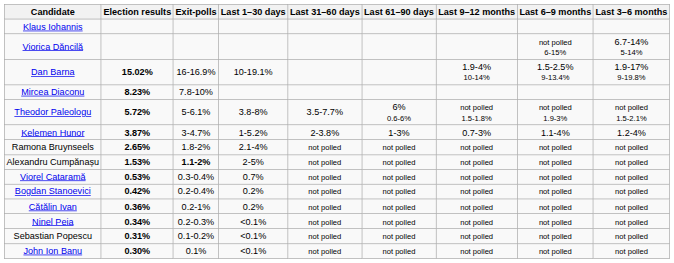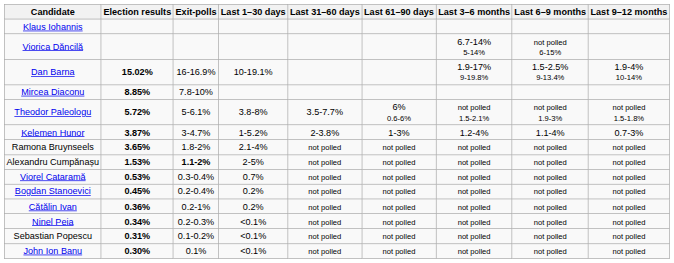 <table class="wikitable" style="text-align:center;font-size:small;">
 <tr>
 <th>Candidate</th>
 <th>Election results</th>
 <th>Exit-polls</th>
 <th>Last 1–30 days</th>
 <th>Last 31–60 days</th>
 <th>Last 61–90 days</th>
+<th>Last 3–6 months</th>
+<th>Last 6–9 months</th>
 <th>Last 9–12 months</th>
-<th>Last 6–9 months</th>
-<th>Last 3–6 months</th>
 </tr>
 <tr>
 <td><a href='#'>Klaus Iohannis</a></td>
 <td> </td>
 <td> </td>
 <td> </td>
 <td> </td>
 <td> </td>
+<td> </td>
 <td></td>
 <td></td>
-<td> </td>
 </tr>
 <tr>
 <td><a href='#'>Viorica Dăncilă</a></td>
 <td> </td>
 <td> </td>
 <td> </td>
 <td> </td>
 <td> </td>
+<td>6.7-14% <br><small>5-14% </small></td>
+<td><small>not polled</small><br><small>6-15% </small></td>
 <td></td>
-<td><small>not polled</small><br><small>6-15% </small></td>
-<td>6.7-14% <br><small>5-14% </small></td>
 </tr>
 <tr>
 <td><a href='#'>Dan Barna</a></td>
 <td><strong>15.02%</strong> </td>
 <td>16-16.9% </td>
 <td>10-19.1% </td>
 <td> </td>
 <td> </td>
+<td>1.9-17% <br><small>9-19.8% </small></td>
+<td>1.5-2.5% <br><small>9-13.4% </small></td>
 <td>1.9-4%<br><small>10-14%</small></td>
-<td>1.5-2.5% <br><small>9-13.4% </small></td>
-<td>1.9-17% <br><small>9-19.8% </small></td>
 </tr>
 <tr>
 <td><a href='#'>Mircea Diaconu</a></td>
-<td><strong>8.23%</strong> </td>
+<td><strong>8.85%</strong> </td>
 <td>7.8-10% </td>
 <td> </td>
 <td> </td>
 <td></td>
 <td></td>
 <td></td>
 <td></td>
 </tr>
 <tr>
 <td><a href='#'>Theodor Paleologu</a></td>
 <td><strong>5.72%</strong> </td>
 <td>5-6.1% </td>
 <td>3.8-8% </td>
 <td>3.5-7.7% </td>
 <td>6% <br><small>0.6-6% </small></td>
+<td><small>not polled</small><br><small>1.5-2.1% </small></td>
+<td><small>not polled</small><br><small>1.9-3% </small></td>
 <td><small>not polled</small><br><small>1.5-1.8%</small></td>
-<td><small>not polled</small><br><small>1.9-3% </small></td>
-<td><small>not polled</small><br><small>1.5-2.1% </small></td>
 </tr>
 <tr>
 <td><a href='#'>Kelemen Hunor</a></td>
 <td><strong>3.87%</strong> </td>
 <td>3-4.7% </td>
 <td>1-5.2% </td>
 <td>2-3.8% </td>
 <td>1-3% </td>
+<td>1.2-4% </td>
+<td>1.1-4% </td>
 <td>0.7-3%</td>
-<td>1.1-4% </td>
-<td>1.2-4% </td>
 </tr>
 <tr>
 <td>Ramona Bruynseels</td>
-<td><strong>2.65%</strong> </td>
+<td><strong>3.65%</strong> </td>
 <td>1.8-2% </td>
 <td>2.1-4%</td>
 <td><small>not polled</small></td>
 <td><small>not polled</small></td>
 <td><small>not polled</small></td>
 <td><small>not polled</small></td>
 <td><small>not polled</small></td>
 </tr>
 <tr>
 <td>Alexandru Cumpănașu</td>
 <td><strong>1.53%</strong> </td>
 <td><strong>1.1-2% </strong></td>
 <td>2-5%</td>
 <td><small>not polled</small></td>
 <td><small>not polled</small></td>
 <td><small>not polled</small></td>
 <td><small>not polled</small></td>
 <td><small>not polled</small></td>
 </tr>
 <tr>
 <td><a href='#'>Viorel Cataramă</a></td>
 <td><strong>0.53%</strong> </td>
 <td>0.3-0.4% </td>
 <td>0.7%</td>
 <td><small>not polled</small></td>
 <td><small>not polled</small></td>
 <td><small>not polled</small></td>
 <td><small>not polled</small></td>
 <td><small>not polled</small></td>
 </tr>
 <tr>
 <td><a href='#'>Bogdan Stanoevici</a></td>
-<td><strong>0.42%</strong> </td>
+<td><strong>0.45%</strong> </td>
 <td>0.2-0.4% </td>
 <td>0.2%</td>
 <td><small>not polled</small></td>
 <td><small>not polled</small></td>
 <td><small>not polled</small></td>
 <td><small>not polled</small></td>
 <td><small>not polled</small></td>
 </tr>
 <tr>
 <td><a href='#'>Cătălin Ivan</a></td>
 <td><strong>0.36%</strong> </td>
 <td>0.2-1% </td>
 <td>0.2%</td>
 <td><small>not polled</small></td>
 <td><small>not polled</small></td>
 <td><small>not polled</small></td>
 <td><small>not polled</small></td>
 <td><small>not polled</small></td>
 </tr>
 <tr>
 <td><a href='#'>Ninel Peia</a></td>
 <td><strong>0.34%</strong> </td>
 <td>0.2-0.3% </td>
 <td><0.1%</td>
 <td><small>not polled</small></td>
 <td><small>not polled</small></td>
 <td><small>not polled</small></td>
 <td><small>not polled</small></td>
 <td><small>not polled</small></td>
 </tr>
 <tr>
 <td>Sebastian Popescu</td>
 <td><strong>0.31%</strong> </td>
 <td>0.1-0.2% </td>
 <td><0.1%</td>
 <td><small>not polled</small></td>
 <td><small>not polled</small></td>
 <td><small>not polled</small></td>
 <td><small>not polled</small></td>
 <td><small>not polled</small></td>
 </tr>
 <tr>
 <td><a href='#'>John Ion Banu</a></td>
 <td><strong>0.30%</strong> </td>
 <td>0.1% </td>
 <td><0.1%</td>
 <td><small>not polled</small></td>
 <td><small>not polled</small></td>
 <td><small>not polled</small></td>
 <td><small>not polled</small></td>
 <td><small>not polled</small></td>
 </tr>
 </table>
